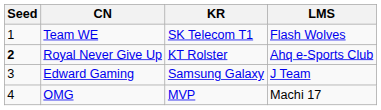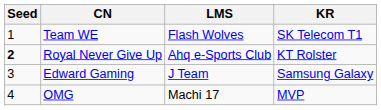 <table class="wikitable">
 <tr>
 <th>Seed</th>
 <th colspan="1">CN</th>
+<th colspan="1">LMS</th>
 <th colspan="1">KR</th>
-<th colspan="1">LMS</th>
 </tr>
 <tr>
 <td>1</td>
 <td><a href='#'>Team WE</a></td>
+<td><a href='#'>Flash Wolves</a></td>
 <td><a href='#'>SK Telecom T1</a></td>
-<td><a href='#'>Flash Wolves</a></td>
 </tr>
 <tr>
 <td><strong>2</strong></td>
 <td><a href='#'>Royal Never Give Up</a></td>
+<td><a href='#'>Ahq e-Sports Club</a></td>
 <td><a href='#'>KT Rolster</a></td>
-<td><a href='#'>Ahq e-Sports Club</a></td>
 </tr>
 <tr>
 <td>3</td>
 <td><a href='#'>Edward Gaming</a></td>
+<td><a href='#'>J Team</a></td>
 <td><a href='#'>Samsung Galaxy</a></td>
-<td><a href='#'>J Team</a></td>
 </tr>
 <tr>
 <td>4</td>
 <td><a href='#'>OMG</a></td>
+<td>Machi 17</td>
 <td><a href='#'>MVP</a></td>
-<td>Machi 17</td>
 </tr>
 </table>
